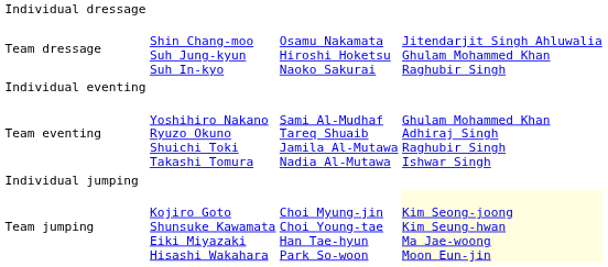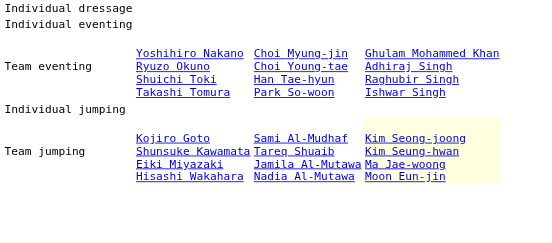 <table>
 <tr>
 <td>Individual dressage<br></td>
 <td></td>
 <td></td>
 <td></td>
-</tr>
-<tr>
-<td>Team dressage<br></td>
-<td><br><a href='#'>Shin Chang-moo</a><br><a href='#'>Suh Jung-kyun</a><br><a href='#'>Suh In-kyo</a></td>
-<td><br><a href='#'>Osamu Nakamata</a><br><a href='#'>Hiroshi Hoketsu</a><br><a href='#'>Naoko Sakurai</a></td>
-<td><br><a href='#'>Jitendarjit Singh Ahluwalia</a><br><a href='#'>Ghulam Mohammed Khan</a><br><a href='#'>Raghubir Singh</a></td>
 </tr>
 <tr>
 <td>Individual eventing<br></td>
 <td></td>
 <td></td>
 <td></td>
 </tr>
 <tr>
 <td>Team eventing<br></td>
 <td><br><a href='#'>Yoshihiro Nakano</a><br><a href='#'>Ryuzo Okuno</a><br><a href='#'>Shuichi Toki</a><br><a href='#'>Takashi Tomura</a></td>
-<td><br><a href='#'>Sami Al-Mudhaf</a><br><a href='#'>Tareq Shuaib</a><br><a href='#'>Jamila Al-Mutawa</a><br><a href='#'>Nadia Al-Mutawa</a></td>
+<td><br><a href='#'>Choi Myung-jin</a><br><a href='#'>Choi Young-tae</a><br><a href='#'>Han Tae-hyun</a><br><a href='#'>Park So-woon</a></td>
 <td><br><a href='#'>Ghulam Mohammed Khan</a><br><a href='#'>Adhiraj Singh</a><br><a href='#'>Raghubir Singh</a><br><a href='#'>Ishwar Singh</a></td>
 </tr>
 <tr>
 <td>Individual jumping<br></td>
 <td></td>
 <td></td>
 <td></td>
 </tr>
 <tr>
 <td>Team jumping<br></td>
 <td><br><a href='#'>Kojiro Goto</a><br><a href='#'>Shunsuke Kawamata</a><br><a href='#'>Eiki Miyazaki</a><br><a href='#'>Hisashi Wakahara</a></td>
-<td><br><a href='#'>Choi Myung-jin</a><br><a href='#'>Choi Young-tae</a><br><a href='#'>Han Tae-hyun</a><br><a href='#'>Park So-woon</a></td>
+<td><br><a href='#'>Sami Al-Mudhaf</a><br><a href='#'>Tareq Shuaib</a><br><a href='#'>Jamila Al-Mutawa</a><br><a href='#'>Nadia Al-Mutawa</a></td>
 <td style="background: lightyellow;"><br><a href='#'>Kim Seong-joong</a><br><a href='#'>Kim Seung-hwan</a><br><a href='#'>Ma Jae-woong</a><br><a href='#'>Moon Eun-jin</a></td>
 </tr>
 </table>
